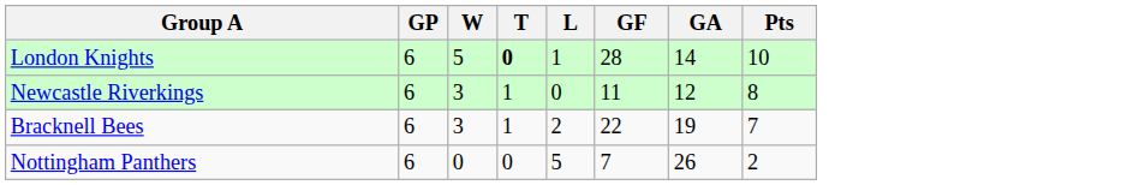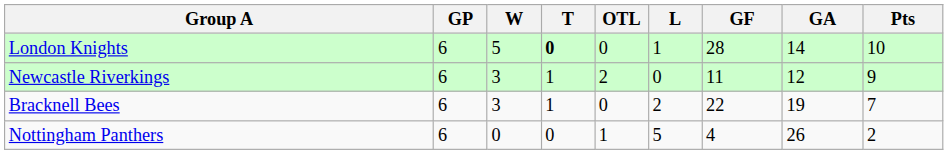 <table class="wikitable">
 <tr>
 <th width="40%">Group A</th>
 <th width="5%">GP</th>
 <th width="5%">W</th>
 <th width="5%">T</th>
+<th width="5%">OTL</th>
 <th width="5%">L</th>
 <th width="7.5%">GF</th>
 <th width="7.5%">GA</th>
 <th width="7.5%">Pts</th>
 </tr>
 <tr bgcolor="#CCFFCC">
 <td><a href='#'>London Knights</a></td>
 <td>6</td>
 <td>5</td>
 <td><strong>0</strong></td>
+<td>0</td>
 <td>1</td>
 <td>28</td>
 <td>14</td>
 <td>10</td>
 </tr>
 <tr bgcolor="#CCFFCC">
 <td><a href='#'>Newcastle Riverkings</a></td>
 <td>6</td>
 <td>3</td>
 <td>1</td>
+<td>2</td>
 <td>0</td>
 <td>11</td>
 <td>12</td>
-<td>8</td>
+<td>9</td>
 </tr>
 <tr>
 <td><a href='#'>Bracknell Bees</a></td>
 <td>6</td>
 <td>3</td>
 <td>1</td>
+<td>0</td>
 <td>2</td>
 <td>22</td>
 <td>19</td>
 <td>7</td>
 </tr>
 <tr>
 <td><a href='#'>Nottingham Panthers</a></td>
 <td>6</td>
 <td>0</td>
 <td>0</td>
+<td>1</td>
 <td>5</td>
-<td>7</td>
+<td>4</td>
 <td>26</td>
 <td>2</td>
 </tr>
 </table>
